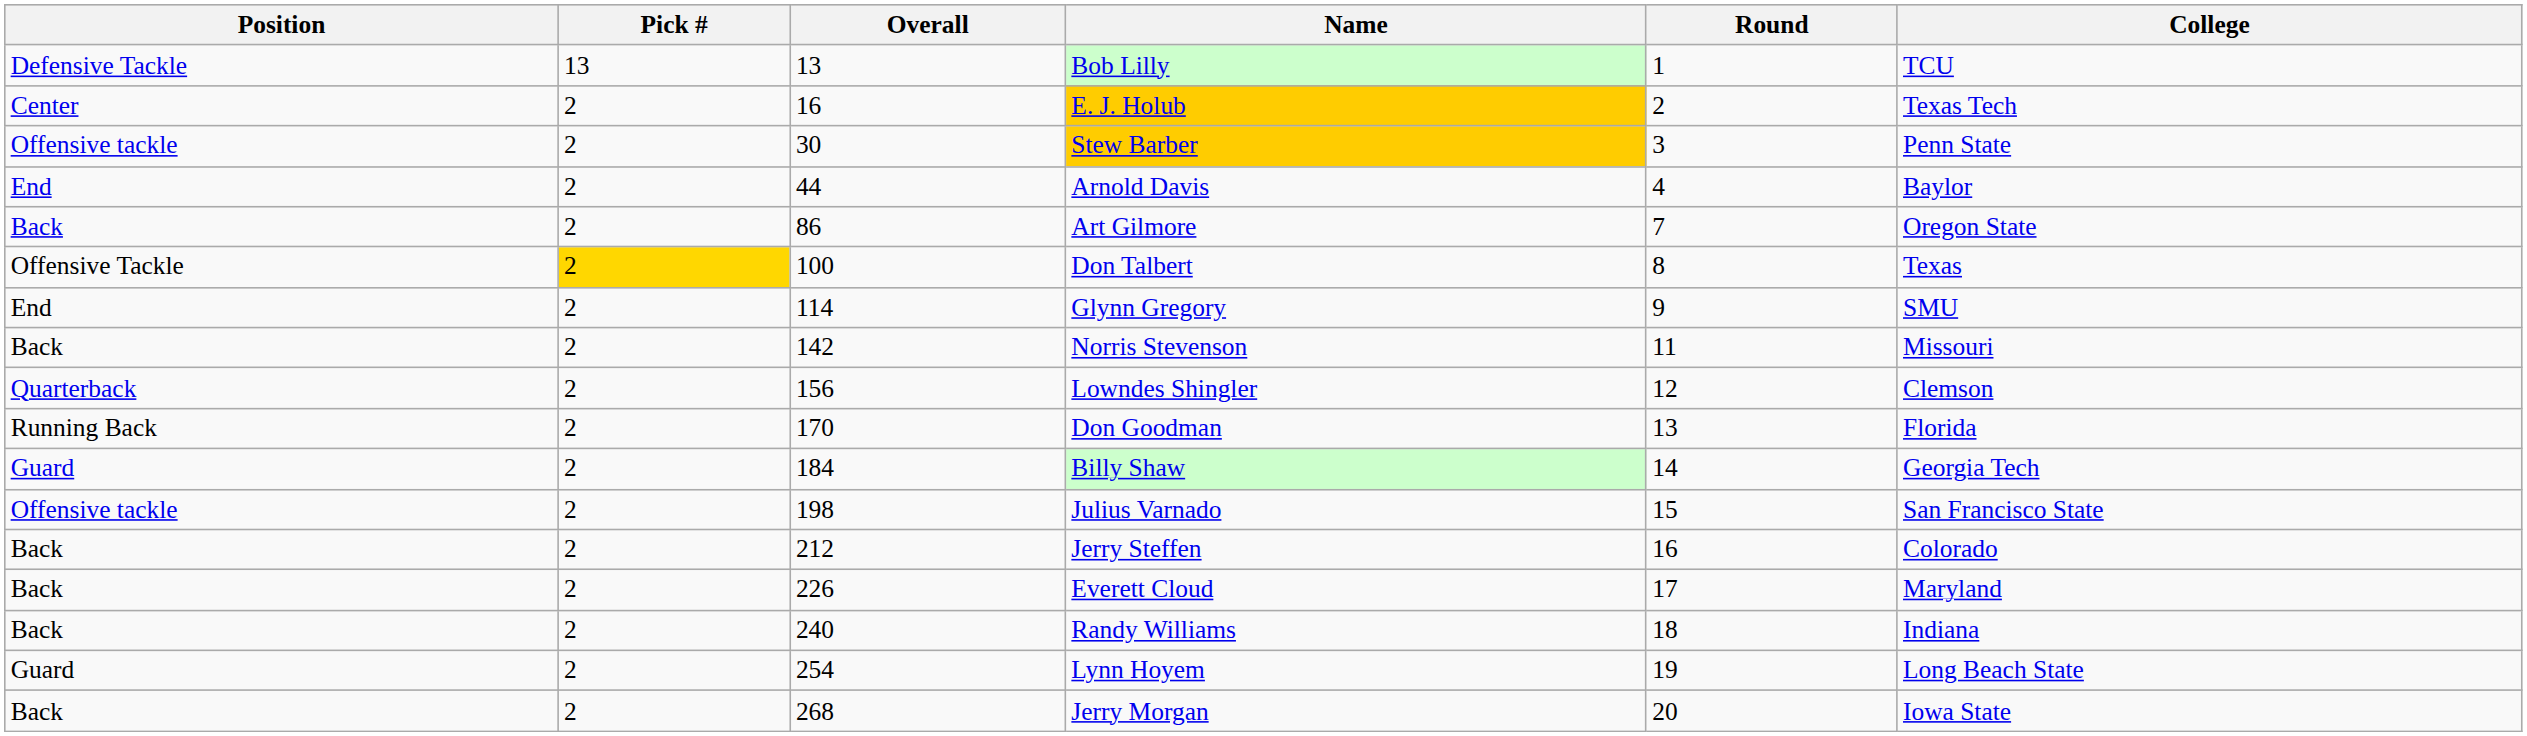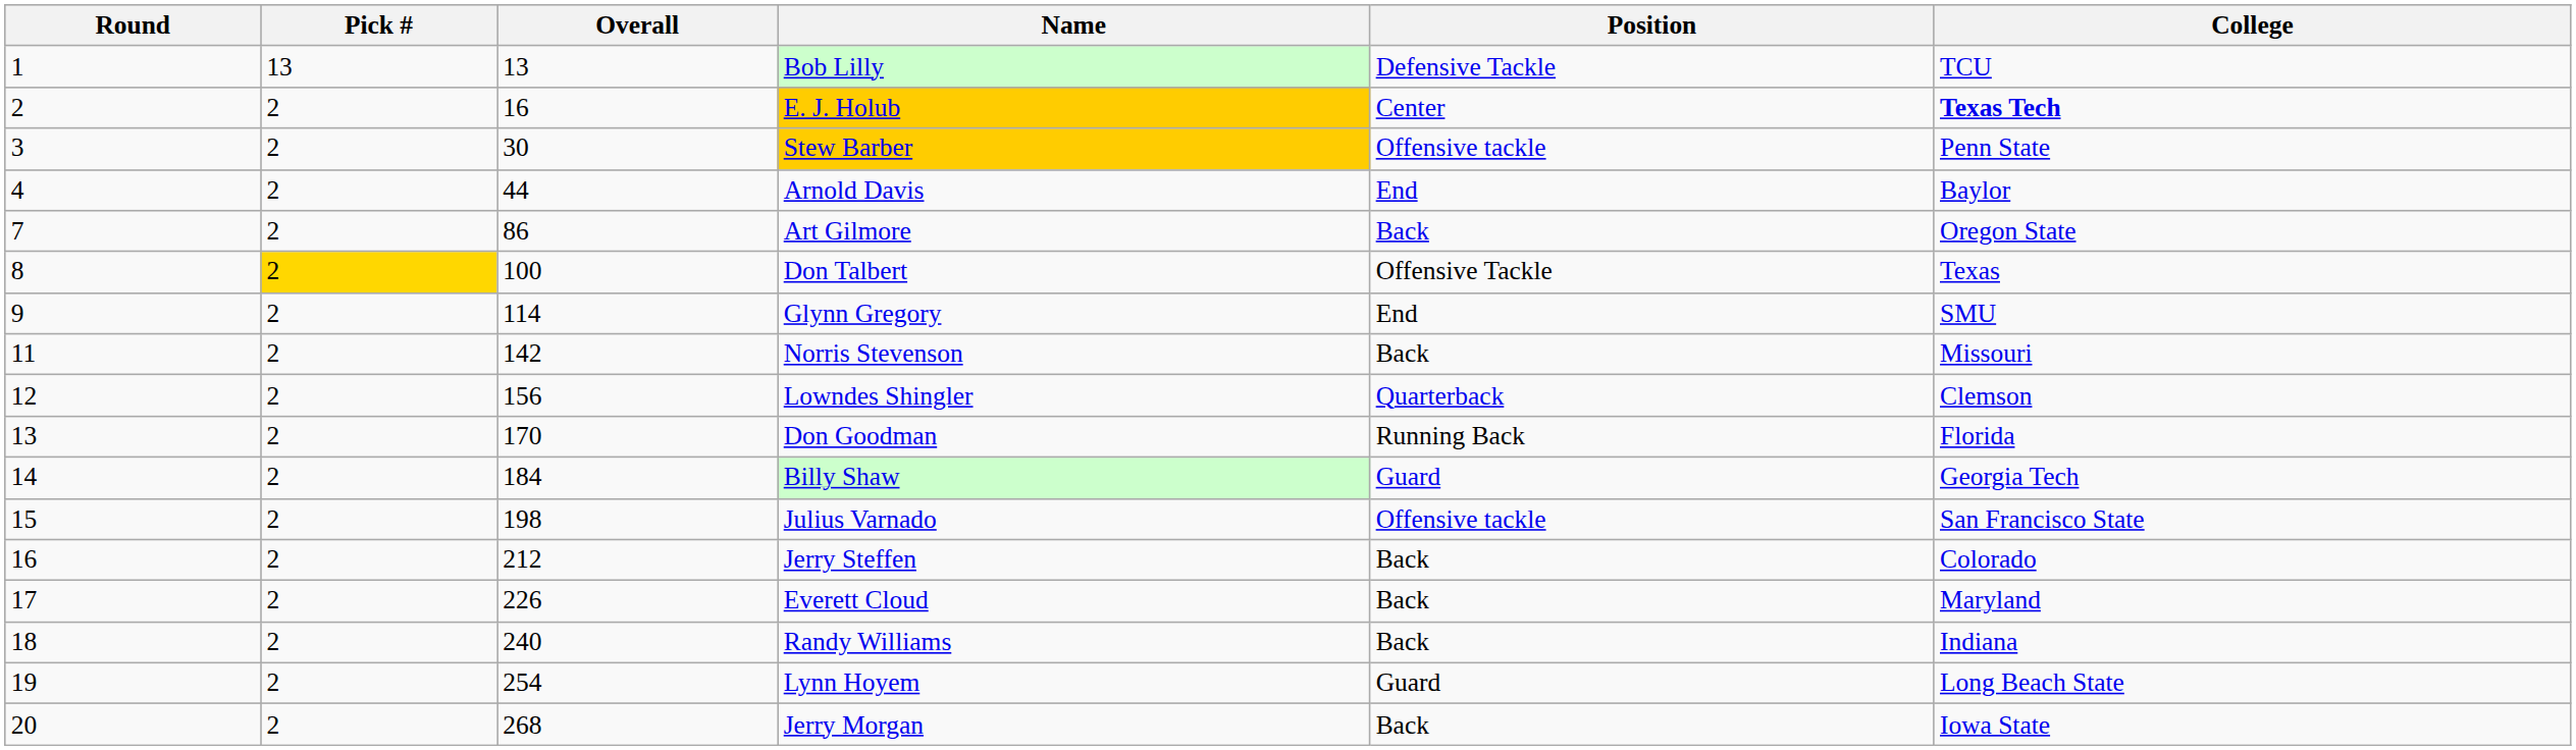 <table class="wikitable sortable sortable" style="width: 100%">
 <tr>
-<th>Position</th>
+<th>Round</th>
 <th>Pick #</th>
 <th>Overall</th>
 <th>Name</th>
-<th>Round</th>
+<th>Position</th>
 <th>College</th>
 </tr>
 <tr>
-<td><a href='#'>Defensive Tackle</a></td>
+<td>1</td>
 <td>13</td>
 <td>13</td>
 <td bgcolor="#CCFFCC"><a href='#'>Bob Lilly</a></td>
-<td>1</td>
+<td><a href='#'>Defensive Tackle</a></td>
 <td><a href='#'>TCU</a></td>
 </tr>
 <tr>
-<td><a href='#'>Center</a></td>
+<td>2</td>
 <td>2</td>
 <td>16</td>
 <td bgcolor=#FFCC00><a href='#'>E. J. Holub</a></td>
-<td>2</td>
-<td><a href='#'>Texas Tech</a></td>
+<td><a href='#'>Center</a></td>
+<td><strong><a href='#'>Texas Tech</a></strong></td>
 </tr>
 <tr>
-<td><a href='#'>Offensive tackle</a></td>
+<td>3</td>
 <td>2</td>
 <td>30</td>
 <td bgcolor=#FFCC00><a href='#'>Stew Barber</a></td>
-<td>3</td>
+<td><a href='#'>Offensive tackle</a></td>
 <td><a href='#'>Penn State</a></td>
 </tr>
 <tr>
-<td><a href='#'>End</a></td>
+<td>4</td>
 <td>2</td>
 <td>44</td>
 <td><a href='#'>Arnold Davis</a></td>
-<td>4</td>
+<td><a href='#'>End</a></td>
 <td><a href='#'>Baylor</a></td>
 </tr>
 <tr>
-<td><a href='#'>Back</a></td>
+<td>7</td>
 <td>2</td>
 <td>86</td>
 <td><a href='#'>Art Gilmore</a></td>
-<td>7</td>
+<td><a href='#'>Back</a></td>
 <td><a href='#'>Oregon State</a></td>
 </tr>
 <tr>
-<td>Offensive Tackle</td>
+<td>8</td>
 <td style="background: gold;">2</td>
 <td>100</td>
 <td><a href='#'>Don Talbert</a></td>
-<td>8</td>
+<td>Offensive Tackle</td>
 <td><a href='#'>Texas</a></td>
 </tr>
 <tr>
-<td>End</td>
+<td>9</td>
 <td>2</td>
 <td>114</td>
 <td><a href='#'>Glynn Gregory</a></td>
-<td>9</td>
+<td>End</td>
 <td><a href='#'>SMU</a></td>
 </tr>
 <tr>
-<td>Back</td>
+<td>11</td>
 <td>2</td>
 <td>142</td>
 <td><a href='#'>Norris Stevenson</a></td>
-<td>11</td>
+<td>Back</td>
 <td><a href='#'>Missouri</a></td>
 </tr>
 <tr>
-<td><a href='#'>Quarterback</a></td>
+<td>12</td>
 <td>2</td>
 <td>156</td>
 <td><a href='#'>Lowndes Shingler</a></td>
-<td>12</td>
+<td><a href='#'>Quarterback</a></td>
 <td><a href='#'>Clemson</a></td>
 </tr>
 <tr>
-<td>Running Back</td>
+<td>13</td>
 <td>2</td>
 <td>170</td>
 <td><a href='#'>Don Goodman</a></td>
-<td>13</td>
+<td>Running Back</td>
 <td><a href='#'>Florida</a></td>
 </tr>
 <tr>
-<td><a href='#'>Guard</a></td>
+<td>14</td>
 <td>2</td>
 <td>184</td>
 <td bgcolor="#CCFFCC"><a href='#'>Billy Shaw</a></td>
-<td>14</td>
+<td><a href='#'>Guard</a></td>
 <td><a href='#'>Georgia Tech</a></td>
 </tr>
 <tr>
-<td><a href='#'>Offensive tackle</a></td>
+<td>15</td>
 <td>2</td>
 <td>198</td>
 <td><a href='#'>Julius Varnado</a></td>
-<td>15</td>
+<td><a href='#'>Offensive tackle</a></td>
 <td><a href='#'>San Francisco State</a></td>
 </tr>
 <tr>
-<td>Back</td>
+<td>16</td>
 <td>2</td>
 <td>212</td>
 <td><a href='#'>Jerry Steffen</a></td>
-<td>16</td>
+<td>Back</td>
 <td><a href='#'>Colorado</a></td>
 </tr>
 <tr>
-<td>Back</td>
+<td>17</td>
 <td>2</td>
 <td>226</td>
 <td><a href='#'>Everett Cloud</a></td>
-<td>17</td>
+<td>Back</td>
 <td><a href='#'>Maryland</a></td>
 </tr>
 <tr>
-<td>Back</td>
+<td>18</td>
 <td>2</td>
 <td>240</td>
 <td><a href='#'>Randy Williams</a></td>
-<td>18</td>
+<td>Back</td>
 <td><a href='#'>Indiana</a></td>
 </tr>
 <tr>
-<td>Guard</td>
+<td>19</td>
 <td>2</td>
 <td>254</td>
 <td><a href='#'>Lynn Hoyem</a></td>
-<td>19</td>
+<td>Guard</td>
 <td><a href='#'>Long Beach State</a></td>
 </tr>
 <tr>
-<td>Back</td>
+<td>20</td>
 <td>2</td>
 <td>268</td>
 <td><a href='#'>Jerry Morgan</a></td>
-<td>20</td>
+<td>Back</td>
 <td><a href='#'>Iowa State</a></td>
 </tr>
 </table>
